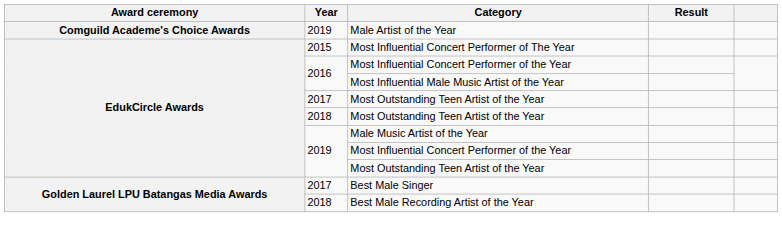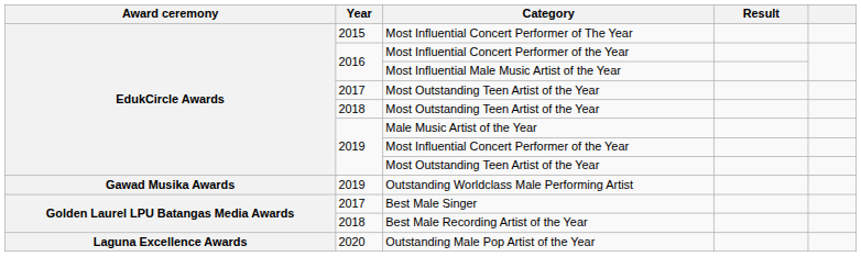 <table class=wikitable style="width:90%;">
 <tr>
 <th width=35%>Award ceremony</th>
 <th width=5%>Year</th>
 <th width=35%>Category</th>
 <th width=10%>Result</th>
 <th width=5%></th>
-</tr>
-<tr>
-<th>Comguild Academe's Choice Awards</th>
-<td>2019</td>
-<td>Male Artist of the Year</td>
-<td></td>
-<td></td>
 </tr>
 <tr>
 <th rowspan="8">EdukCircle Awards</th>
 <td>2015</td>
 <td>Most Influential Concert Performer of The Year</td>
 <td></td>
 <td></td>
 </tr>
 <tr>
 <td rowspan="2">2016</td>
 <td>Most Influential Concert Performer of the Year</td>
 <td></td>
 <td rowspan="2"></td>
 </tr>
 <tr>
 <td>Most Influential Male Music Artist of the Year</td>
 <td></td>
 </tr>
 <tr>
 <td>2017</td>
 <td>Most Outstanding Teen Artist of the Year</td>
 <td></td>
 <td></td>
 </tr>
 <tr>
 <td>2018</td>
 <td>Most Outstanding Teen Artist of the Year</td>
 <td></td>
 <td></td>
 </tr>
 <tr>
 <td rowspan="3">2019</td>
 <td>Male Music Artist of the Year</td>
 <td></td>
 <td></td>
 </tr>
 <tr>
 <td>Most Influential Concert Performer of the Year</td>
 <td></td>
 <td></td>
 </tr>
 <tr>
 <td>Most Outstanding Teen Artist of the Year</td>
 <td></td>
 <td></td>
 </tr>
 <tr>
+<th>Gawad Musika Awards</th>
+<td>2019</td>
+<td>Outstanding Worldclass Male Performing Artist</td>
+<td></td>
+<td></td>
+</tr>
+<tr>
 <th rowspan="2">Golden Laurel LPU Batangas Media Awards</th>
 <td>2017</td>
 <td>Best Male Singer</td>
 <td></td>
 <td></td>
 </tr>
 <tr>
 <td>2018</td>
 <td>Best Male Recording Artist of the Year</td>
 <td></td>
 <td></td>
 </tr>
+<tr>
+<th>Laguna Excellence Awards</th>
+<td>2020</td>
+<td>Outstanding Male Pop Artist of the Year</td>
+<td></td>
+<td></td>
+</tr>
 </table>
